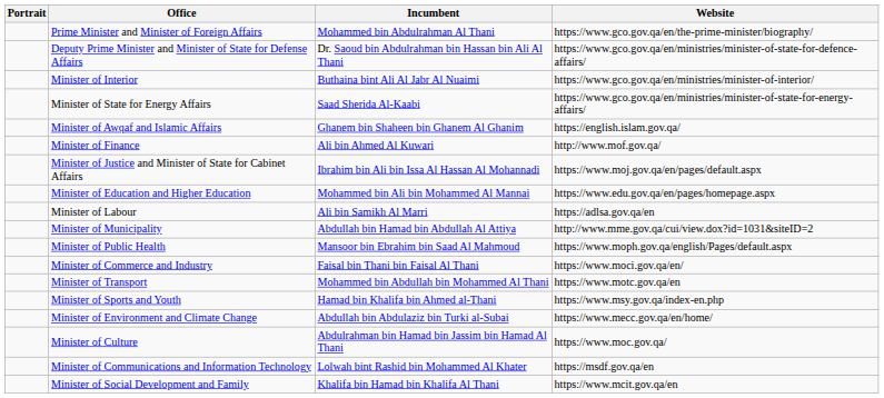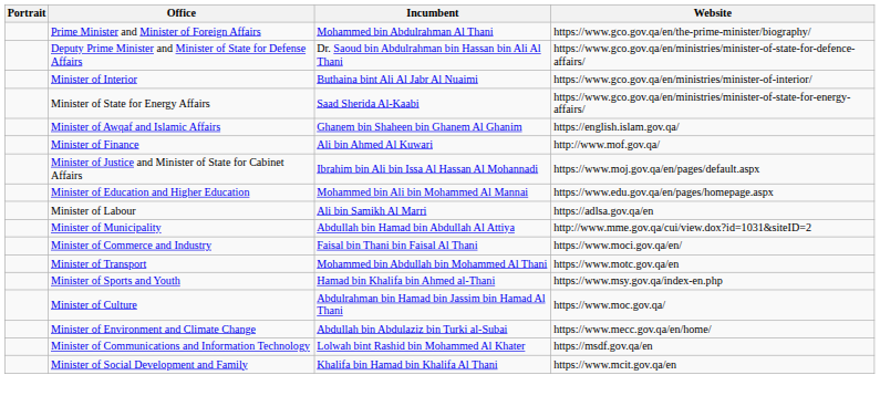 <table class="wikitable">
 <tr>
 <th>Portrait</th>
 <th>Office</th>
 <th>Incumbent</th>
 <th>Website</th>
 </tr>
 <tr>
 <td></td>
 <td><a href='#'>Prime Minister</a> and <a href='#'>Minister of Foreign Affairs</a></td>
 <td><a href='#'>Mohammed bin Abdulrahman Al Thani</a></td>
 <td>https://www.gco.gov.qa/en/the-prime-minister/biography/</td>
 </tr>
 <tr>
 <td></td>
 <td><a href='#'>Deputy Prime Minister</a> and <a href='#'>Minister of State for Defense Affairs</a></td>
 <td>Dr. <a href='#'>Saoud bin Abdulrahman bin Hassan bin Ali Al Thani</a></td>
 <td>https://www.gco.gov.qa/en/ministries/minister-of-state-for-defence-affairs/</td>
 </tr>
 <tr>
 <td></td>
 <td><a href='#'>Minister of Interior</a></td>
 <td><a href='#'>Buthaina bint Ali Al Jabr Al Nuaimi</a></td>
 <td>https://www.gco.gov.qa/en/ministries/minister-of-interior/</td>
 </tr>
 <tr>
 <td></td>
 <td>Minister of State for Energy Affairs</td>
 <td><a href='#'>Saad Sherida Al-Kaabi</a></td>
 <td>https://www.gco.gov.qa/en/ministries/minister-of-state-for-energy-affairs/</td>
 </tr>
 <tr>
 <td></td>
 <td><a href='#'>Minister of Awqaf and Islamic Affairs</a></td>
 <td><a href='#'>Ghanem bin Shaheen bin Ghanem Al Ghanim</a></td>
 <td>https://english.islam.gov.qa/</td>
 </tr>
 <tr>
 <td></td>
 <td><a href='#'>Minister of Finance</a></td>
 <td><a href='#'>Ali bin Ahmed Al Kuwari</a></td>
 <td>http://www.mof.gov.qa/</td>
 </tr>
 <tr>
 <td></td>
 <td><a href='#'>Minister of Justice</a> and Minister of State for Cabinet Affairs</td>
 <td><a href='#'>Ibrahim bin Ali bin Issa Al Hassan Al Mohannadi</a></td>
 <td>https://www.moj.gov.qa/en/pages/default.aspx </td>
 </tr>
 <tr>
 <td></td>
 <td><a href='#'>Minister of Education and Higher Education</a></td>
 <td><a href='#'>Mohammed bin Ali bin Mohammed Al Mannai</a></td>
 <td>https://www.edu.gov.qa/en/pages/homepage.aspx</td>
 </tr>
 <tr>
 <td></td>
 <td>Minister of Labour</td>
 <td><a href='#'>Ali bin Samikh Al Marri</a></td>
 <td>https://adlsa.gov.qa/en </td>
 </tr>
 <tr>
 <td></td>
 <td><a href='#'>Minister of Municipality</a></td>
 <td><a href='#'>Abdullah bin Hamad bin Abdullah Al Attiya</a></td>
 <td>http://www.mme.gov.qa/cui/view.dox?id=1031&siteID=2 </td>
 </tr>
 <tr>
 <td></td>
-<td><a href='#'>Minister of Public Health</a></td>
-<td><a href='#'>Mansoor bin Ebrahim bin Saad Al Mahmoud</a></td>
-<td>https://www.moph.gov.qa/english/Pages/default.aspx</td>
-</tr>
-<tr>
-<td></td>
 <td><a href='#'>Minister of Commerce and Industry</a></td>
 <td><a href='#'>Faisal bin Thani bin Faisal Al Thani</a></td>
 <td>https://www.moci.gov.qa/en/ </td>
 </tr>
 <tr>
 <td></td>
 <td><a href='#'>Minister of Transport</a></td>
 <td><a href='#'>Mohammed bin Abdullah bin Mohammed Al Thani</a></td>
 <td>https://www.motc.gov.qa/en </td>
 </tr>
 <tr>
 <td></td>
 <td><a href='#'>Minister of Sports and Youth</a></td>
 <td><a href='#'>Hamad bin Khalifa bin Ahmed al-Thani</a></td>
 <td>https://www.msy.gov.qa/index-en.php</td>
 </tr>
 <tr>
 <td></td>
+<td><a href='#'>Minister of Culture</a></td>
+<td><a href='#'>Abdulrahman bin Hamad bin Jassim bin Hamad Al Thani</a></td>
+<td>https://www.moc.gov.qa/</td>
+</tr>
+<tr>
+<td></td>
 <td><a href='#'>Minister of Environment and Climate Change</a></td>
 <td><a href='#'>Abdullah bin Abdulaziz bin Turki al-Subai</a></td>
 <td>https://www.mecc.gov.qa/en/home/</td>
-</tr>
-<tr>
-<td></td>
-<td><a href='#'>Minister of Culture</a></td>
-<td><a href='#'>Abdulrahman bin Hamad bin Jassim bin Hamad Al Thani</a></td>
-<td>https://www.moc.gov.qa/</td>
 </tr>
 <tr>
 <td></td>
 <td><a href='#'>Minister of Communications and Information Technology</a></td>
 <td><a href='#'>Lolwah bint Rashid bin Mohammed Al Khater</a></td>
 <td>https://msdf.gov.qa/en</td>
 </tr>
 <tr>
 <td></td>
 <td><a href='#'>Minister of Social Development and Family</a></td>
 <td><a href='#'>Khalifa bin Hamad bin Khalifa Al Thani</a></td>
 <td>https://www.mcit.gov.qa/en</td>
 </tr>
 </table>
